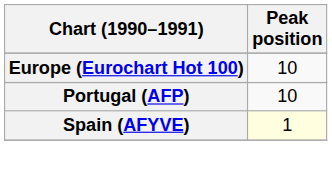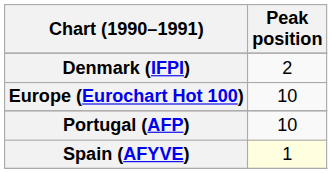 <table class="wikitable sortable plainrowheaders" style="text-align:center">
 <tr>
 <th>Chart (1990–1991)</th>
 <th>Peak<br>position</th>
 </tr>
 <tr>
 </tr>
 <tr>
 </tr>
 <tr>
+</tr>
+<tr>
+<th scope="row">Denmark (<a href='#'>IFPI</a>)</th>
+<td>2</td>
 </tr>
 <tr>
 <th scope="row">Europe (<a href='#'>Eurochart Hot 100</a>)</th>
 <td>10</td>
 </tr>
 <tr>
 </tr>
 <tr>
 </tr>
 <tr>
 </tr>
 <tr>
 </tr>
 <tr>
 </tr>
 <tr>
 </tr>
 <tr>
 </tr>
 <tr>
 <th scope="row">Portugal (<a href='#'>AFP</a>)</th>
 <td>10</td>
 </tr>
 <tr>
 <th scope="row">Spain (<a href='#'>AFYVE</a>)</th>
 <td style="background: lightyellow;">1</td>
 </tr>
 <tr>
 </tr>
 <tr>
 </tr>
 </table>
